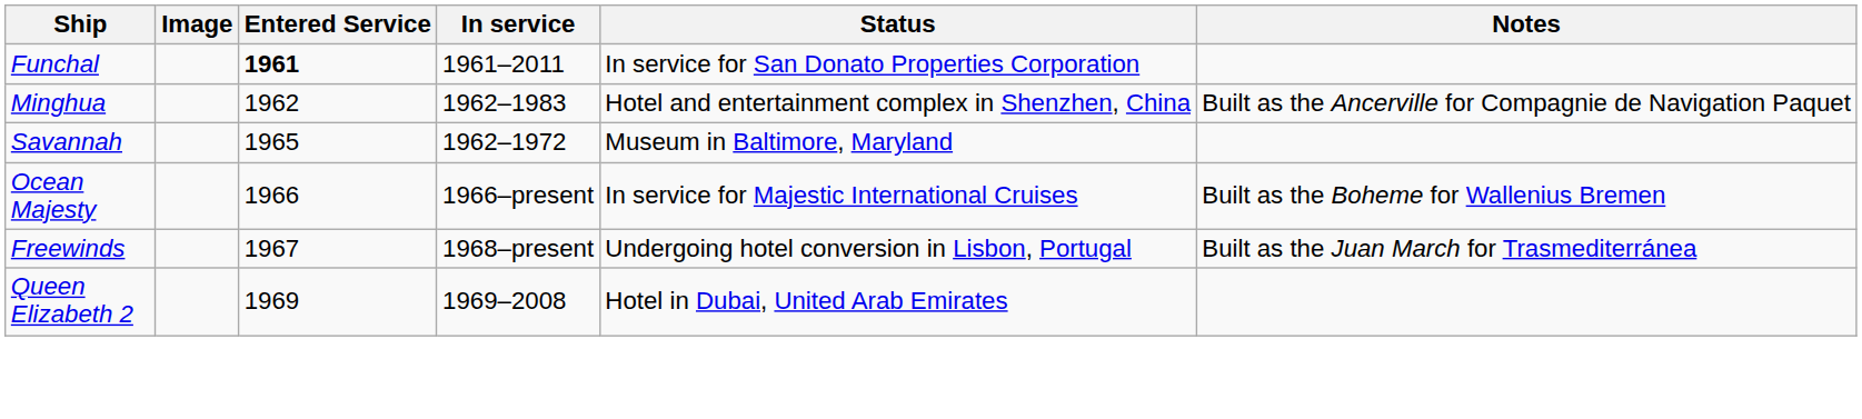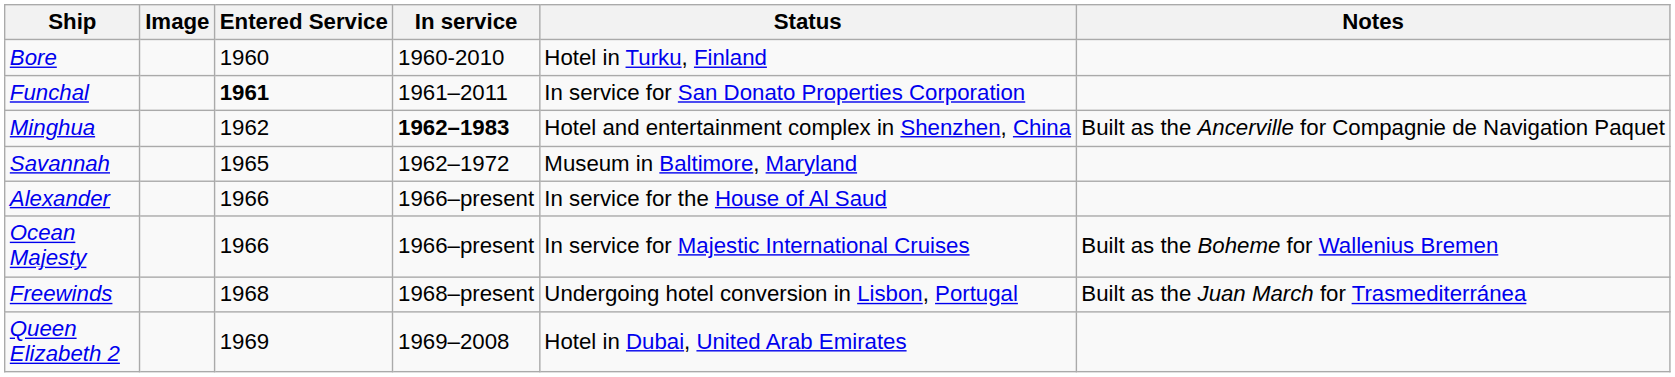 <table class="wikitable sortable">
 <tr>
 <th width="90px">Ship</th>
 <th class="unsortable">Image</th>
 <th>Entered Service</th>
 <th>In service</th>
 <th>Status</th>
 <th class="unsortable">Notes</th>
+</tr>
+<tr>
+<td><em><a href='#'>Bore</a></em></td>
+<td></td>
+<td>1960</td>
+<td>1960-2010</td>
+<td>Hotel in <a href='#'>Turku</a>, <a href='#'>Finland</a></td>
+<td></td>
 </tr>
 <tr>
 <td><em><a href='#'>Funchal</a></em></td>
 <td></td>
 <td><strong>1961</strong></td>
 <td>1961–2011</td>
 <td>In service for <a href='#'>San Donato Properties Corporation</a></td>
 <td></td>
 </tr>
 <tr>
 <td><em><a href='#'>Minghua</a></em></td>
 <td></td>
 <td>1962</td>
-<td>1962–1983</td>
+<td><strong>1962–1983</strong></td>
 <td>Hotel and entertainment complex in <a href='#'>Shenzhen</a>, <a href='#'>China</a></td>
 <td>Built as the <em>Ancerville</em> for Compagnie de Navigation Paquet</td>
 </tr>
 <tr>
 <td><em><a href='#'>Savannah</a></em></td>
 <td></td>
 <td>1965</td>
 <td>1962–1972</td>
 <td>Museum in <a href='#'>Baltimore</a>, <a href='#'>Maryland</a></td>
+<td></td>
+</tr>
+<tr>
+<td><em><a href='#'>Alexander</a></em></td>
+<td></td>
+<td>1966</td>
+<td>1966–present</td>
+<td>In service for the <a href='#'>House of Al Saud</a></td>
 <td></td>
 </tr>
 <tr>
 <td><em><a href='#'>Ocean Majesty</a></em></td>
 <td></td>
 <td>1966</td>
 <td>1966–present</td>
 <td>In service for <a href='#'>Majestic International Cruises</a></td>
 <td>Built as the <em>Boheme</em> for <a href='#'>Wallenius Bremen</a></td>
 </tr>
 <tr>
 <td><em><a href='#'>Freewinds</a></em></td>
 <td></td>
-<td>1967</td>
+<td>1968</td>
 <td>1968–present</td>
 <td>Undergoing hotel conversion in <a href='#'>Lisbon</a>, <a href='#'>Portugal</a></td>
 <td>Built as the <em>Juan March</em> for <a href='#'>Trasmediterránea</a></td>
 </tr>
 <tr>
 <td><em><a href='#'>Queen Elizabeth 2</a></em></td>
 <td></td>
 <td>1969</td>
 <td>1969–2008</td>
 <td>Hotel in <a href='#'>Dubai</a>, <a href='#'>United Arab Emirates</a></td>
 <td></td>
 </tr>
 </table>
